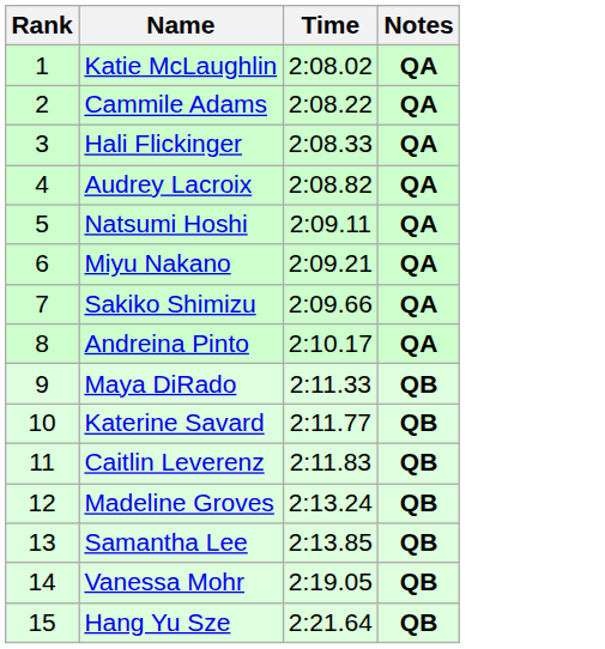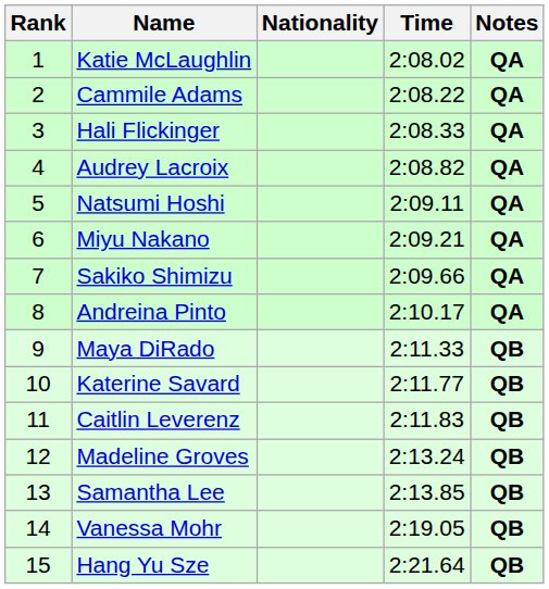 <table class="wikitable sortable" style="text-align:center">
 <tr>
 <th>Rank</th>
 <th>Name</th>
+<th>Nationality</th>
 <th>Time</th>
 <th>Notes</th>
 </tr>
 <tr bgcolor=ccffcc>
 <td>1</td>
 <td align=left><a href='#'>Katie McLaughlin</a></td>
+<td align=left></td>
 <td>2:08.02</td>
 <td><strong>QA</strong></td>
 </tr>
 <tr bgcolor=ccffcc>
 <td>2</td>
 <td align=left><a href='#'>Cammile Adams</a></td>
+<td align=left></td>
 <td>2:08.22</td>
 <td><strong>QA</strong></td>
 </tr>
 <tr bgcolor=ccffcc>
 <td>3</td>
 <td align=left><a href='#'>Hali Flickinger</a></td>
+<td align=left></td>
 <td>2:08.33</td>
 <td><strong>QA</strong></td>
 </tr>
 <tr bgcolor=ccffcc>
 <td>4</td>
 <td align=left><a href='#'>Audrey Lacroix</a></td>
+<td align=left></td>
 <td>2:08.82</td>
 <td><strong>QA</strong></td>
 </tr>
 <tr bgcolor=ccffcc>
 <td>5</td>
 <td align=left><a href='#'>Natsumi Hoshi</a></td>
+<td align=left></td>
 <td>2:09.11</td>
 <td><strong>QA</strong></td>
 </tr>
 <tr bgcolor=ccffcc>
 <td>6</td>
 <td align=left><a href='#'>Miyu Nakano</a></td>
+<td align=left></td>
 <td>2:09.21</td>
 <td><strong>QA</strong></td>
 </tr>
 <tr bgcolor=ccffcc>
 <td>7</td>
 <td align=left><a href='#'>Sakiko Shimizu</a></td>
+<td align=left></td>
 <td>2:09.66</td>
 <td><strong>QA</strong></td>
 </tr>
 <tr bgcolor=ccffcc>
 <td>8</td>
 <td align=left><a href='#'>Andreina Pinto</a></td>
+<td align=left></td>
 <td>2:10.17</td>
 <td><strong>QA</strong></td>
 </tr>
 <tr bgcolor=ddffdd>
 <td>9</td>
 <td align=left><a href='#'>Maya DiRado</a></td>
+<td align=left></td>
 <td>2:11.33</td>
 <td><strong>QB</strong></td>
 </tr>
 <tr bgcolor=ddffdd>
 <td>10</td>
 <td align=left><a href='#'>Katerine Savard</a></td>
+<td align=left></td>
 <td>2:11.77</td>
 <td><strong>QB</strong></td>
 </tr>
 <tr bgcolor=ddffdd>
 <td>11</td>
 <td align=left><a href='#'>Caitlin Leverenz</a></td>
+<td align=left></td>
 <td>2:11.83</td>
 <td><strong>QB</strong></td>
 </tr>
 <tr bgcolor=ddffdd>
 <td>12</td>
 <td align=left><a href='#'>Madeline Groves</a></td>
+<td align=left></td>
 <td>2:13.24</td>
 <td><strong>QB</strong></td>
 </tr>
 <tr bgcolor=ddffdd>
 <td>13</td>
 <td align=left><a href='#'>Samantha Lee</a></td>
+<td align=left></td>
 <td>2:13.85</td>
 <td><strong>QB</strong></td>
 </tr>
 <tr bgcolor=ddffdd>
 <td>14</td>
 <td align=left><a href='#'>Vanessa Mohr</a></td>
+<td align=left></td>
 <td>2:19.05</td>
 <td><strong>QB</strong></td>
 </tr>
 <tr bgcolor=ddffdd>
 <td>15</td>
 <td align=left><a href='#'>Hang Yu Sze</a></td>
+<td align=left></td>
 <td>2:21.64</td>
 <td><strong>QB</strong></td>
 </tr>
 </table>
